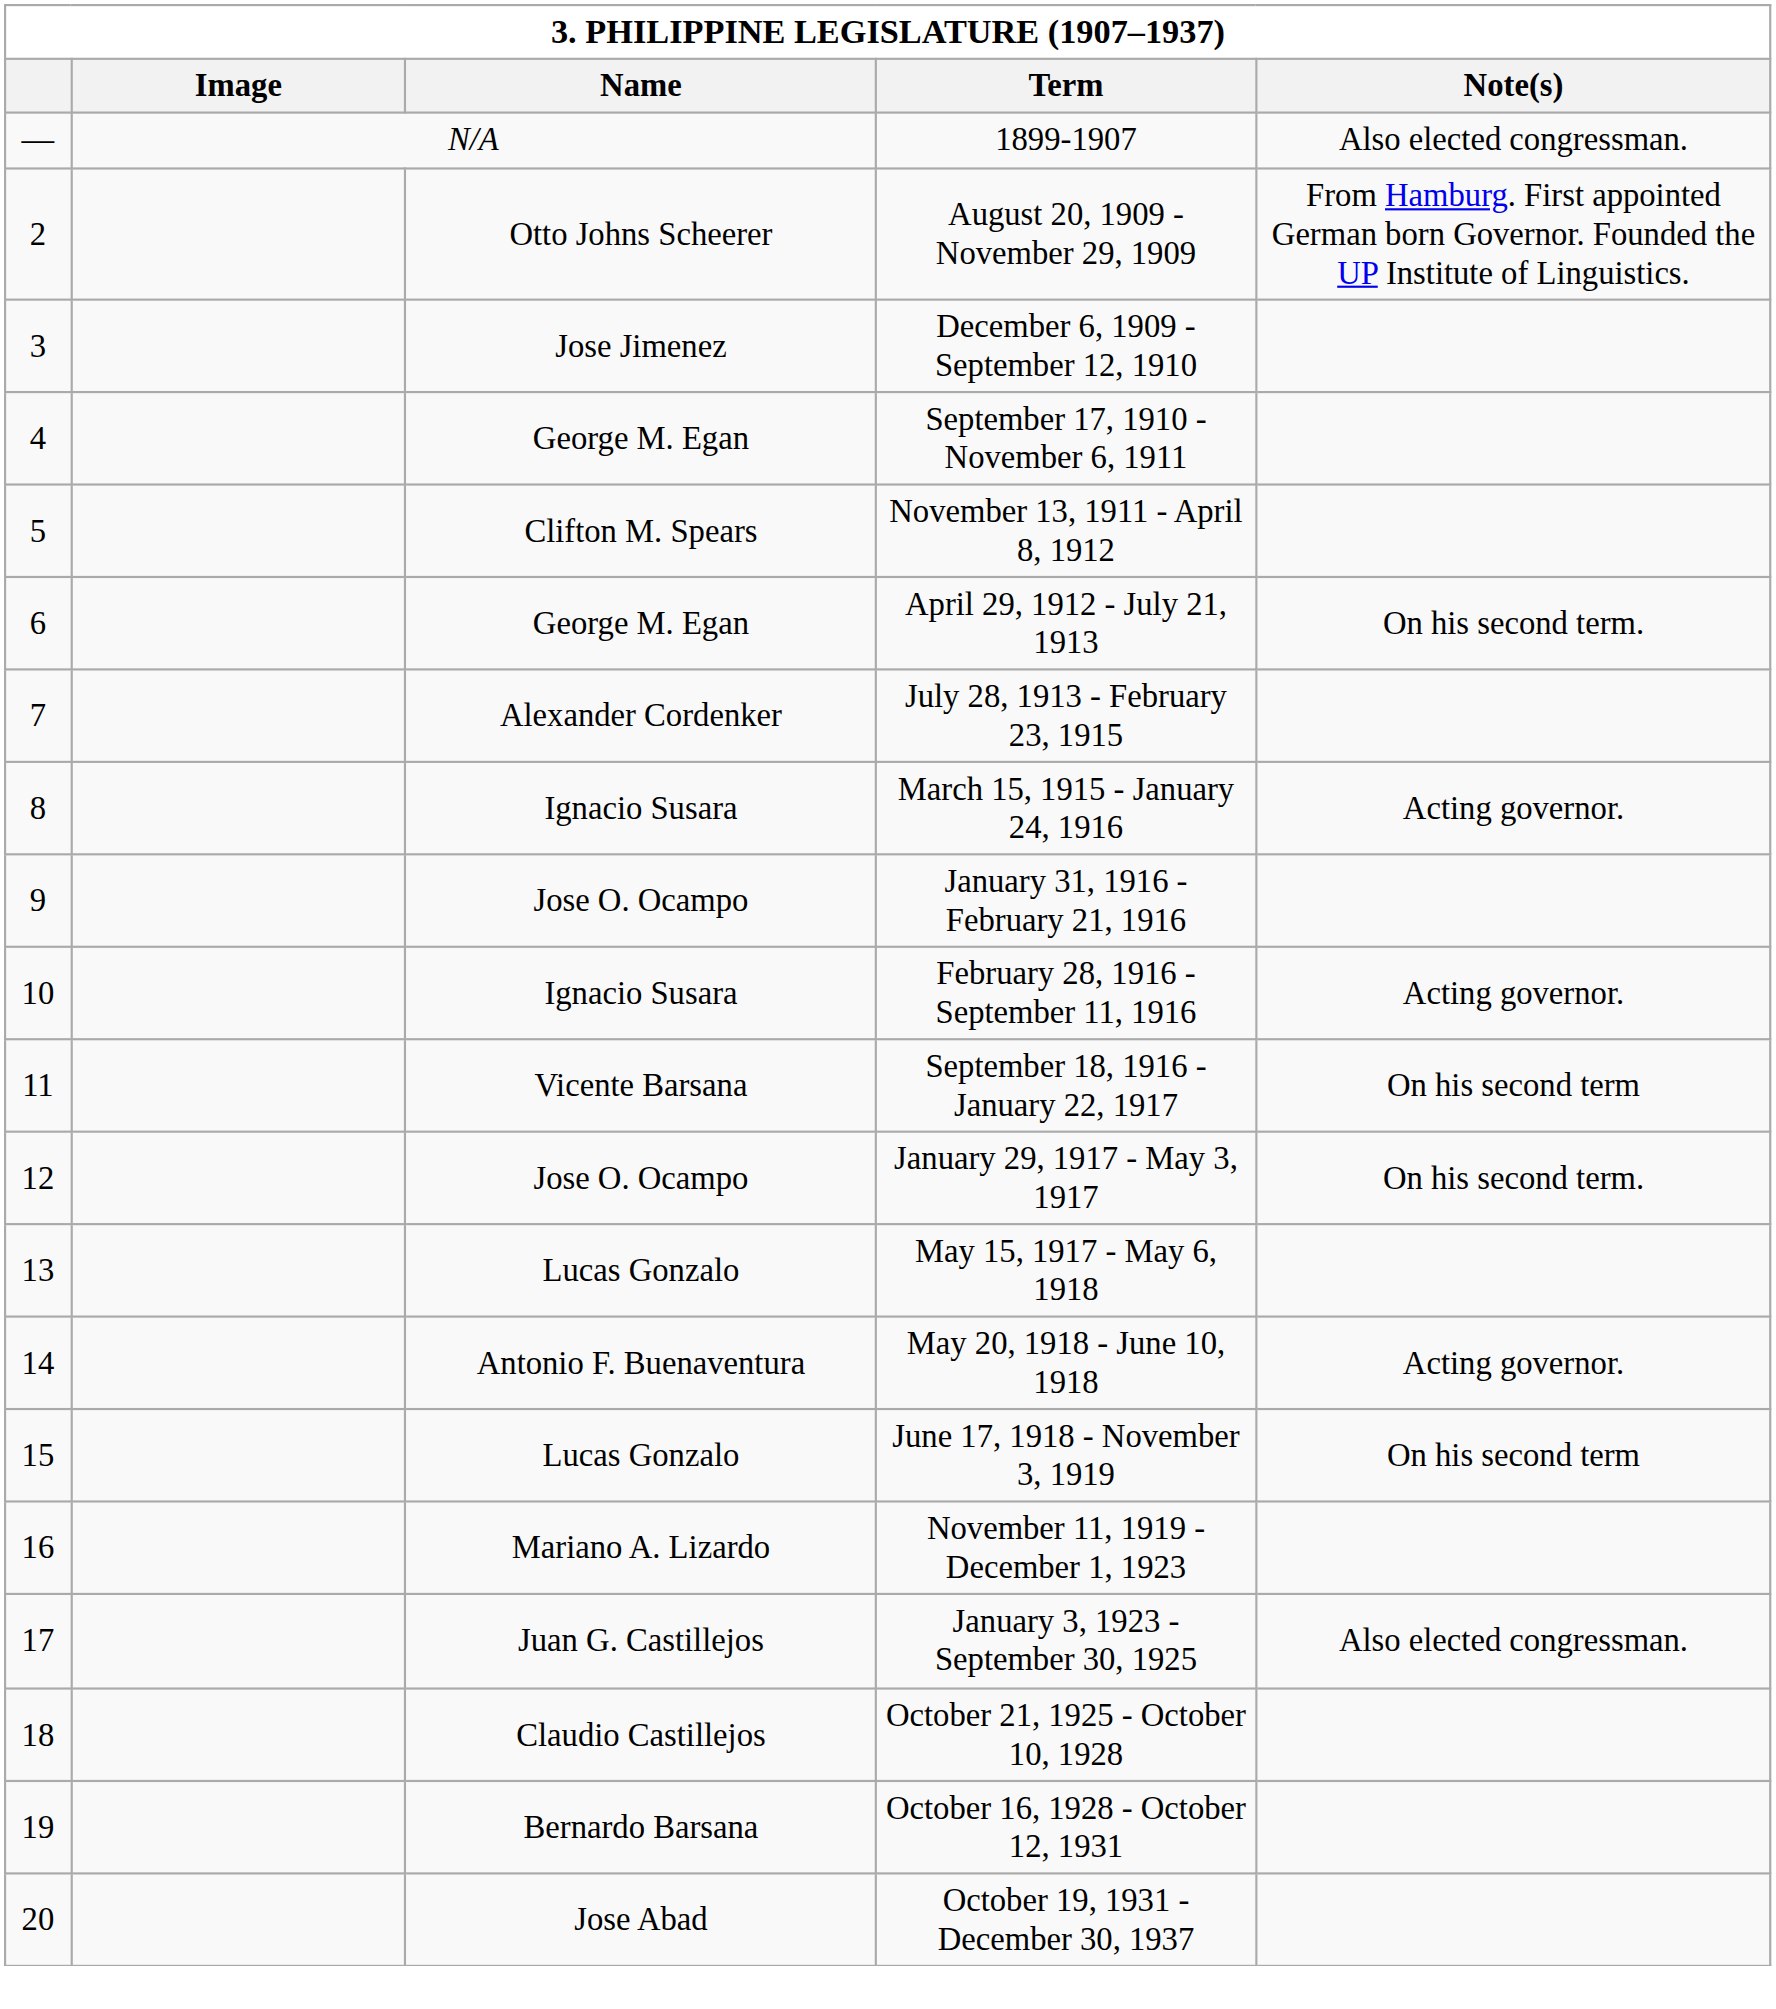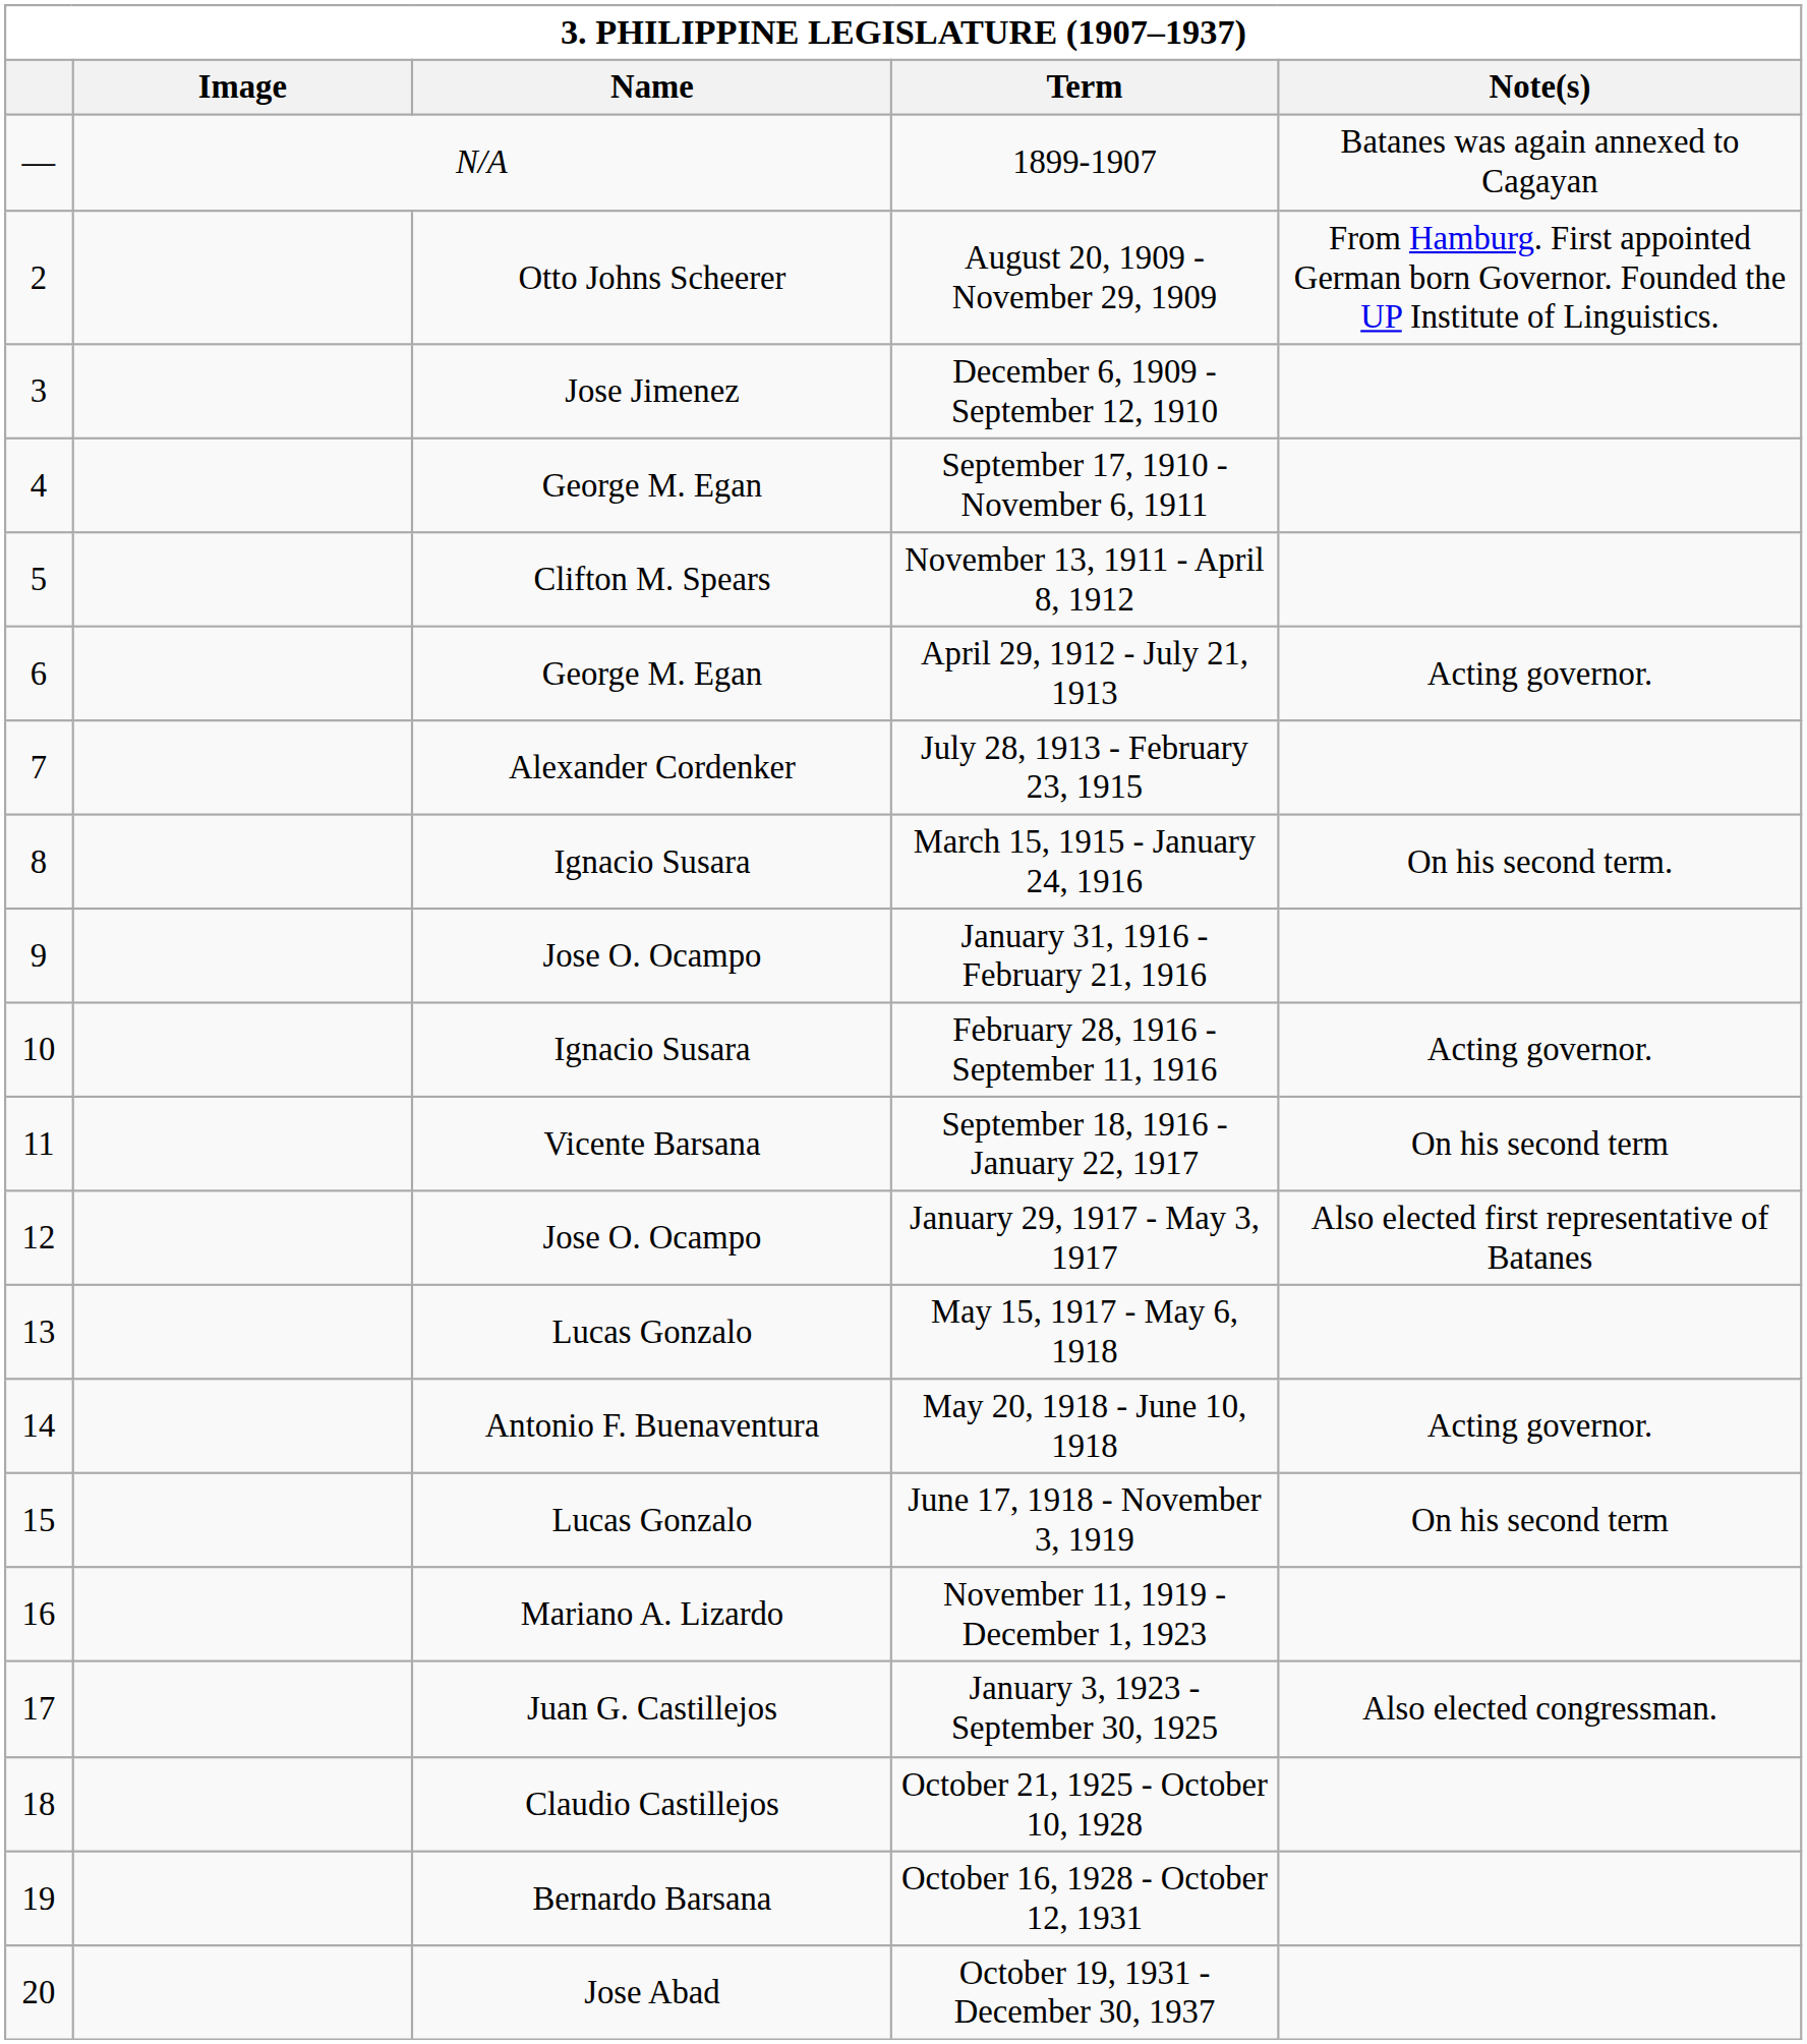 <table class="wikitable collapsible collapsed" style="vertical-align:top;text-align:center;font-size:95%;">
 <tr>
 <th style="background-color:white;font-size:105%;width:51em;" colspan=5>3. PHILIPPINE LEGISLATURE (1907–1937)</th>
 </tr>
 <tr>
 <th style="width: 1em;text-align:center"></th>
 <th style="width: 7em;text-align:center">Image</th>
 <th style="width: 10em;text-align:center">Name</th>
 <th style="width: 8em;text-align:center">Term</th>
 <th style="width: 11em;text-align:center">Note(s)</th>
 </tr>
 <tr>
 <td>—</td>
 <td colspan="2"><em>N/A</em></td>
 <td>1899-1907</td>
-<td>Also elected congressman.</td>
+<td>Batanes was again annexed to Cagayan</td>
 </tr>
 <tr>
 <td>2</td>
 <td></td>
 <td>Otto Johns Scheerer</td>
 <td>August 20, 1909 - November 29, 1909</td>
 <td>From <a href='#'>Hamburg</a>. First appointed German born Governor. Founded the <a href='#'>UP</a> Institute of Linguistics.</td>
 </tr>
 <tr>
 <td>3</td>
 <td></td>
 <td>Jose Jimenez</td>
 <td>December 6, 1909 - September 12, 1910</td>
 <td></td>
 </tr>
 <tr>
 <td>4</td>
 <td></td>
 <td>George M. Egan</td>
 <td>September 17, 1910 - November 6, 1911</td>
 <td></td>
 </tr>
 <tr>
 <td>5</td>
 <td></td>
 <td>Clifton M. Spears</td>
 <td>November 13, 1911 - April 8, 1912</td>
 <td></td>
 </tr>
 <tr>
 <td>6</td>
 <td></td>
 <td>George M. Egan</td>
 <td>April 29, 1912 - July 21, 1913</td>
-<td>On his second term.</td>
+<td>Acting governor.</td>
 </tr>
 <tr>
 <td>7</td>
 <td></td>
 <td>Alexander Cordenker</td>
 <td>July 28, 1913 - February 23, 1915</td>
 <td></td>
 </tr>
 <tr>
 <td>8</td>
 <td></td>
 <td>Ignacio Susara</td>
 <td>March 15, 1915 - January 24, 1916</td>
-<td>Acting governor.</td>
+<td>On his second term.</td>
 </tr>
 <tr>
 <td>9</td>
 <td></td>
 <td>Jose O. Ocampo</td>
 <td>January 31, 1916 - February 21, 1916</td>
 <td></td>
 </tr>
 <tr>
 <td>10</td>
 <td></td>
 <td>Ignacio Susara</td>
 <td>February 28, 1916 - September 11, 1916</td>
 <td>Acting governor.</td>
 </tr>
 <tr>
 <td>11</td>
 <td></td>
 <td>Vicente Barsana</td>
 <td>September 18, 1916 - January 22, 1917</td>
 <td>On his second term</td>
 </tr>
 <tr>
 <td>12</td>
 <td></td>
 <td>Jose O. Ocampo</td>
 <td>January 29, 1917 - May 3, 1917</td>
-<td>On his second term.</td>
+<td>Also elected first representative of Batanes</td>
 </tr>
 <tr>
 <td>13</td>
 <td></td>
 <td>Lucas Gonzalo</td>
 <td>May 15, 1917 - May 6, 1918</td>
 <td></td>
 </tr>
 <tr>
 <td>14</td>
 <td></td>
 <td>Antonio F. Buenaventura</td>
 <td>May 20, 1918 - June 10, 1918</td>
 <td>Acting governor.</td>
 </tr>
 <tr>
 <td>15</td>
 <td></td>
 <td>Lucas Gonzalo</td>
 <td>June 17, 1918 - November 3, 1919</td>
 <td>On his second term</td>
 </tr>
 <tr>
 <td>16</td>
 <td></td>
 <td>Mariano A. Lizardo</td>
 <td>November 11, 1919 - December 1, 1923</td>
 <td></td>
 </tr>
 <tr>
 <td>17</td>
 <td></td>
 <td>Juan G. Castillejos</td>
 <td>January 3, 1923 - September 30, 1925</td>
 <td>Also elected congressman.</td>
 </tr>
 <tr>
 <td>18</td>
 <td></td>
 <td>Claudio Castillejos</td>
 <td>October 21, 1925 - October 10, 1928</td>
 <td></td>
 </tr>
 <tr>
 <td>19</td>
 <td></td>
 <td>Bernardo Barsana</td>
 <td>October 16, 1928 - October 12, 1931</td>
 <td></td>
 </tr>
 <tr>
 <td>20</td>
 <td></td>
 <td>Jose Abad</td>
 <td>October 19, 1931 - December 30, 1937</td>
 <td></td>
 </tr>
 </table>
